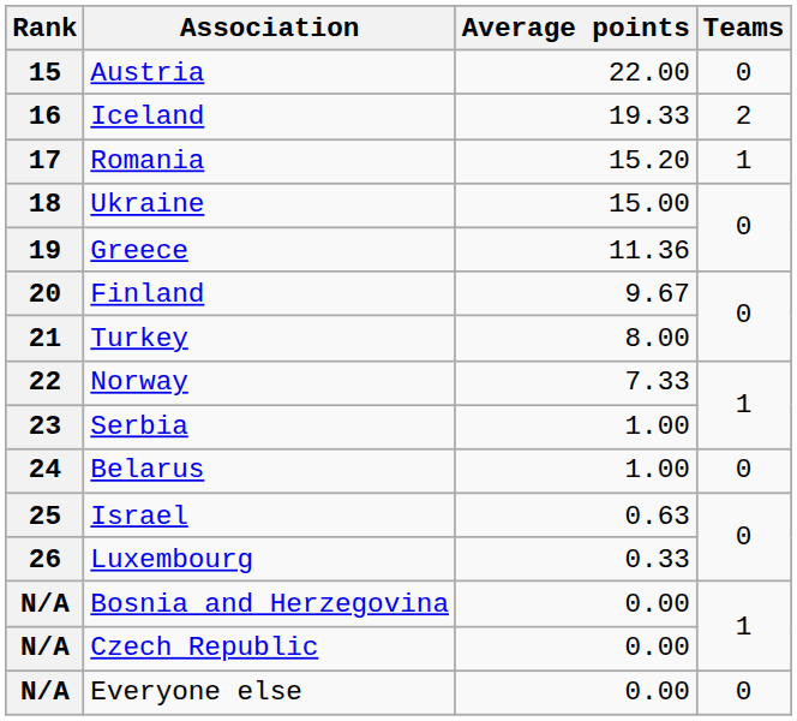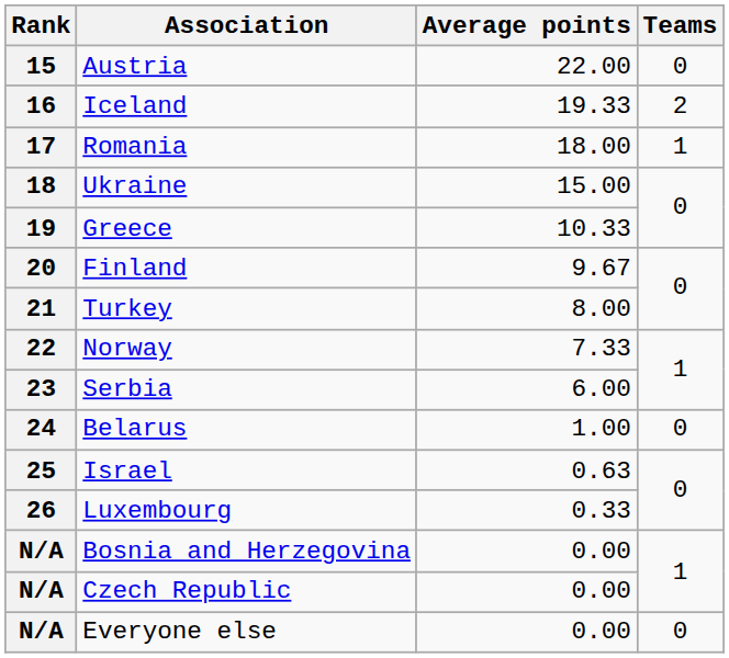 <table class="wikitable">
 <tr>
 <th>Rank</th>
 <th>Association</th>
 <th>Average points</th>
 <th>Teams</th>
 </tr>
 <tr>
 <th>15</th>
 <td> <a href='#'>Austria</a></td>
 <td align=right>22.00</td>
 <td rowspan="1" align="center">0</td>
 </tr>
 <tr>
 <th>16</th>
 <td> <a href='#'>Iceland</a></td>
 <td align=right>19.33</td>
 <td rowspan="1" align="center">2</td>
 </tr>
 <tr>
 <th>17</th>
 <td> <a href='#'>Romania</a></td>
-<td align=right>15.20</td>
+<td align=right>18.00</td>
 <td rowspan="1" align="center">1</td>
 </tr>
 <tr>
 <th>18</th>
 <td> <a href='#'>Ukraine</a></td>
 <td align=right>15.00</td>
 <td rowspan="2" align="center">0</td>
 </tr>
 <tr>
 <th>19</th>
 <td> <a href='#'>Greece</a></td>
-<td align=right>11.36</td>
+<td align=right>10.33</td>
 </tr>
 <tr>
 <th>20</th>
 <td> <a href='#'>Finland</a></td>
 <td align="right">9.67</td>
 <td rowspan="2" align="center">0</td>
 </tr>
 <tr>
 <th>21</th>
 <td> <a href='#'>Turkey</a></td>
 <td align="right">8.00</td>
 </tr>
 <tr>
 <th>22</th>
 <td> <a href='#'>Norway</a></td>
 <td align="right">7.33</td>
 <td align=center rowspan=2>1</td>
 </tr>
 <tr>
 <th>23</th>
 <td> <a href='#'>Serbia</a></td>
-<td align="right">1.00</td>
+<td align="right">6.00</td>
 </tr>
 <tr>
 <th>24</th>
 <td> <a href='#'>Belarus</a></td>
 <td align="right">1.00</td>
 <td align=center rowspan=1>0</td>
 </tr>
 <tr>
 <th>25</th>
 <td> <a href='#'>Israel</a></td>
 <td align=right>0.63</td>
 <td align=center rowspan=2>0</td>
 </tr>
 <tr>
 <th>26</th>
 <td> <a href='#'>Luxembourg</a></td>
 <td align=right>0.33</td>
 </tr>
 <tr>
 <th>N/A</th>
 <td> <a href='#'>Bosnia and Herzegovina</a></td>
 <td align=right>0.00</td>
 <td align=center rowspan=2>1</td>
 </tr>
 <tr>
 <th>N/A</th>
 <td> <a href='#'>Czech Republic</a></td>
 <td align=right>0.00</td>
 </tr>
 <tr>
 <th>N/A</th>
 <td> Everyone else</td>
 <td align=right>0.00</td>
 <td align=center rowspan=1>0</td>
 </tr>
 </table>
